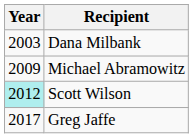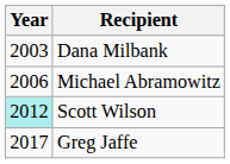 <table class="wikitable">
 <tr>
 <th>Year</th>
 <th>Recipient</th>
 </tr>
 <tr>
 <td>2003</td>
 <td>Dana Milbank</td>
 </tr>
 <tr>
-<td>2009</td>
+<td>2006</td>
 <td>Michael Abramowitz</td>
 </tr>
 <tr>
 <td style="background: paleturquoise;">2012</td>
 <td>Scott Wilson</td>
 </tr>
 <tr>
 <td>2017</td>
 <td>Greg Jaffe</td>
 </tr>
 </table>
